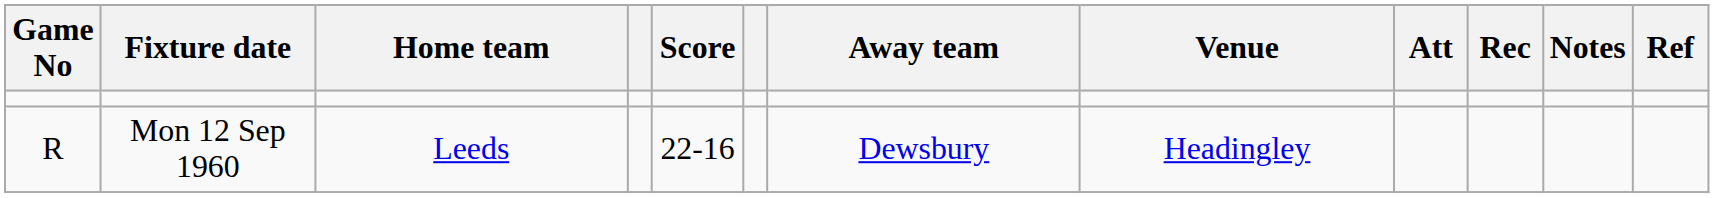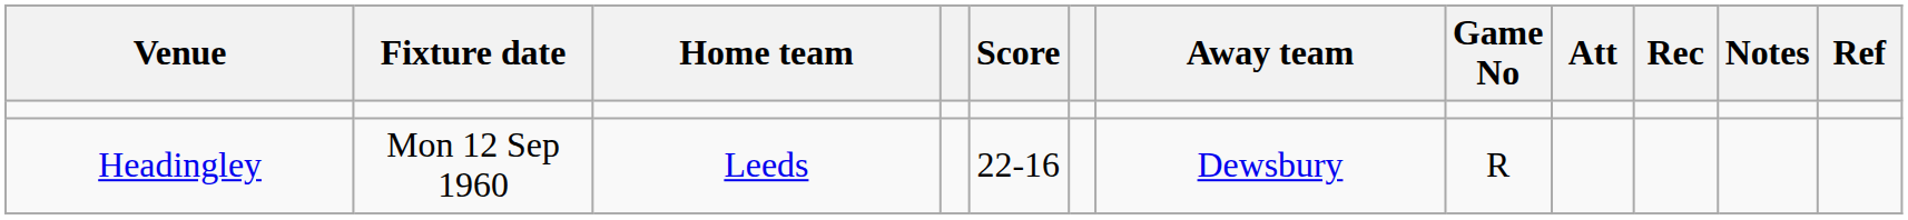 <table class="wikitable" style="text-align:center;">
 <tr>
-<th width=20 abbr="No">Game No</th>
+<th width=150 abbr="Venue">Venue</th>
 <th width=100 abbr="Date">Fixture date</th>
 <th width=150 abbr="Home team">Home team</th>
 <th width=5 abbr="space"></th>
 <th width=20 abbr="Score">Score</th>
 <th width=5 abbr="space"></th>
 <th width=150 abbr="Away team">Away team</th>
-<th width=150 abbr="Venue">Venue</th>
+<th width=20 abbr="No">Game No</th>
 <th width=30 abbr="Att">Att</th>
 <th width=30 abbr="Rec">Rec</th>
 <th width=20 abbr="Notes">Notes</th>
 <th width=30 abbr="Ref">Ref</th>
 </tr>
 <tr>
 <td></td>
 <td></td>
 <td></td>
 <td></td>
 <td></td>
 <td></td>
 <td></td>
 <td></td>
 <td></td>
 <td></td>
 <td></td>
 <td></td>
 </tr>
 <tr>
-<td>R</td>
+<td><a href='#'>Headingley</a></td>
 <td>Mon 12 Sep 1960</td>
 <td><a href='#'>Leeds</a></td>
 <td></td>
 <td>22-16</td>
 <td></td>
 <td><a href='#'>Dewsbury</a></td>
-<td><a href='#'>Headingley</a></td>
+<td>R</td>
 <td></td>
 <td></td>
 <td></td>
 <td></td>
 </tr>
 </table>
